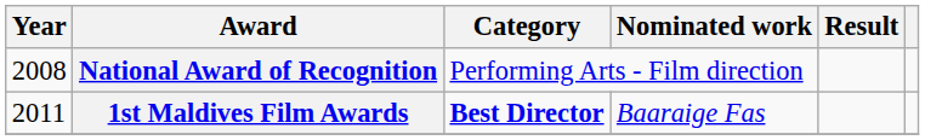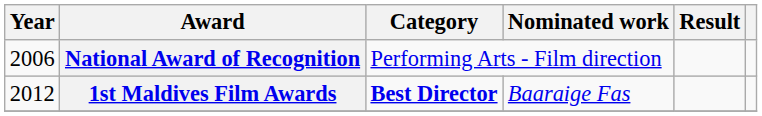 <table class="wikitable plainrowheaders sortable">
 <tr>
 <th scope="col">Year</th>
 <th scope="col">Award</th>
 <th scope="col">Category</th>
 <th scope="col">Nominated work</th>
 <th scope="col">Result</th>
 <th scope="col" class="unsortable"></th>
 </tr>
 <tr>
-<td>2008</td>
+<td>2006</td>
 <th scope="row"><a href='#'>National Award of Recognition</a></th>
 <td colspan="2"><a href='#'>Performing Arts - Film direction</a></td>
 <td></td>
 <td style="text-align:center;"></td>
 </tr>
 <tr>
-<td>2011</td>
+<td>2012</td>
 <th scope="row"><a href='#'>1st Maldives Film Awards</a></th>
 <td><strong><a href='#'>Best Director</a></strong></td>
 <td><em><a href='#'>Baaraige Fas</a></em></td>
 <td></td>
 <td style="text-align:center;"></td>
 </tr>
 <tr>
 </tr>
 </table>
